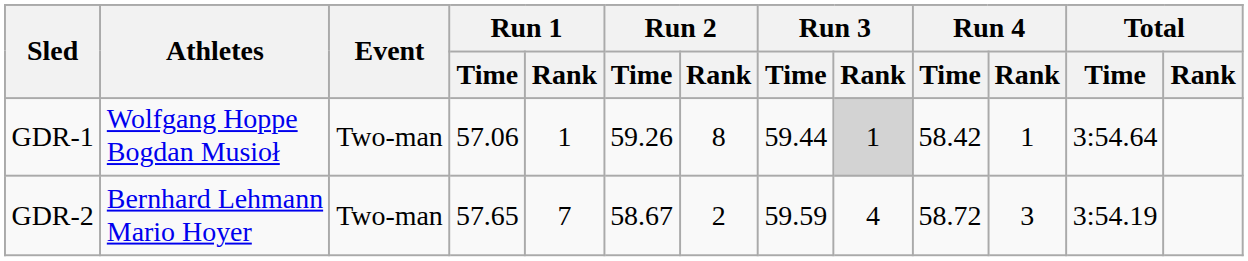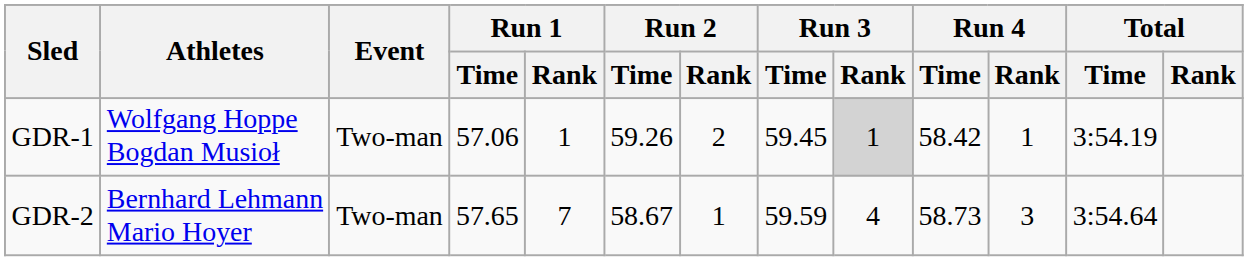 <table class="wikitable" border="1" style="font-size:90%">
 <tr>
 <th rowspan="2">Sled</th>
 <th rowspan="2">Athletes</th>
 <th rowspan="2">Event</th>
 <th colspan="2">Run 1</th>
 <th colspan="2">Run 2</th>
 <th colspan="2">Run 3</th>
 <th colspan="2">Run 4</th>
 <th colspan="2">Total</th>
 </tr>
 <tr>
 <th>Time</th>
 <th>Rank</th>
 <th>Time</th>
 <th>Rank</th>
 <th>Time</th>
 <th>Rank</th>
 <th>Time</th>
 <th>Rank</th>
 <th>Time</th>
 <th>Rank</th>
 </tr>
 <tr>
 <td align="center">GDR-1</td>
 <td><a href='#'>Wolfgang Hoppe</a><br><a href='#'>Bogdan Musioł</a></td>
 <td>Two-man</td>
 <td align="center">57.06</td>
 <td align="center">1</td>
 <td align="center">59.26</td>
-<td align="center">8</td>
-<td align="center">59.44</td>
+<td align="center">2</td>
+<td align="center">59.45</td>
 <td align="center" style="background: lightgrey;">1</td>
 <td align="center">58.42</td>
 <td align="center">1</td>
-<td align="center">3:54.64</td>
+<td align="center">3:54.19</td>
 <td align="center"></td>
 </tr>
 <tr>
 <td align="center">GDR-2</td>
 <td><a href='#'>Bernhard Lehmann</a><br><a href='#'>Mario Hoyer</a></td>
 <td>Two-man</td>
 <td align="center">57.65</td>
 <td align="center">7</td>
 <td align="center">58.67</td>
-<td align="center">2</td>
+<td align="center">1</td>
 <td align="center">59.59</td>
 <td align="center">4</td>
-<td align="center">58.72</td>
+<td align="center">58.73</td>
 <td align="center">3</td>
-<td align="center">3:54.19</td>
+<td align="center">3:54.64</td>
 <td align="center"></td>
 </tr>
 </table>
